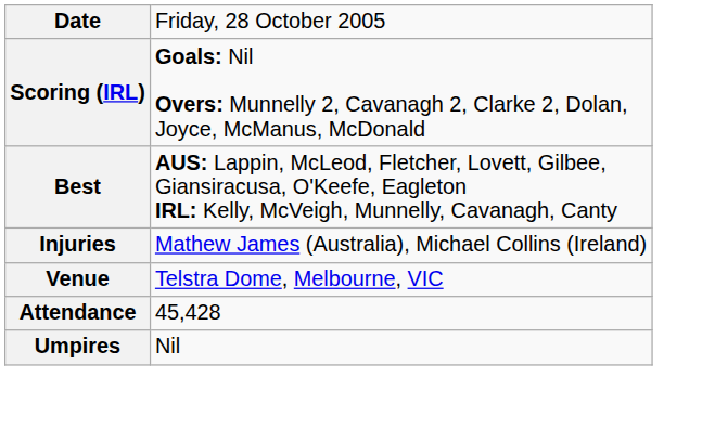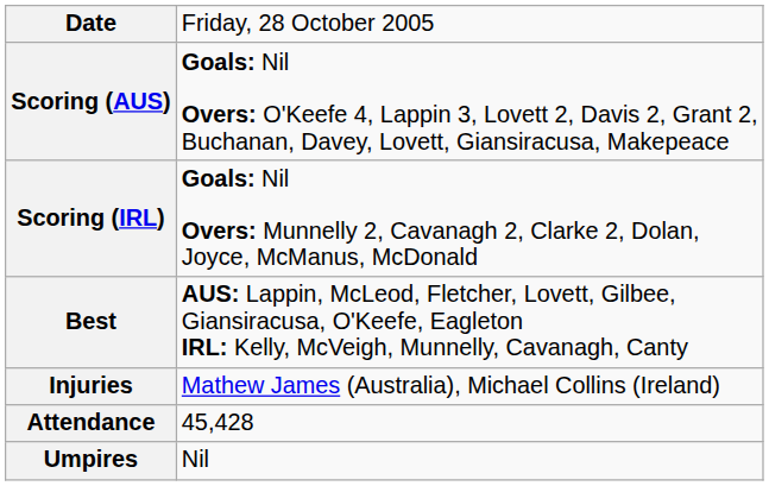 <table class="wikitable">
 <tr>
 <th>Date</th>
 <td>Friday, 28 October 2005</td>
+</tr>
+<tr>
+<th>Scoring (<a href='#'>AUS</a>)</th>
+<td><strong>Goals:</strong> Nil<br><br><strong>Overs:</strong> O'Keefe 4, Lappin 3, Lovett 2, Davis 2, Grant 2,<br> Buchanan, Davey, Lovett, Giansiracusa, Makepeace</td>
 </tr>
 <tr>
 <th>Scoring (<a href='#'>IRL</a>)</th>
 <td><strong>Goals:</strong> Nil<br><br><strong>Overs:</strong> Munnelly 2, Cavanagh 2, Clarke 2, Dolan,<br> Joyce, McManus, McDonald</td>
 </tr>
 <tr>
 <th>Best</th>
 <td><strong>AUS:</strong> Lappin, McLeod, Fletcher, Lovett, Gilbee,<br> Giansiracusa, O'Keefe, Eagleton<br><strong>IRL:</strong> Kelly, McVeigh, Munnelly, Cavanagh, Canty</td>
 </tr>
 <tr>
 <th>Injuries</th>
 <td><a href='#'>Mathew James</a> (Australia), Michael Collins (Ireland)</td>
 </tr>
 <tr>
-<th>Venue</th>
-<td><a href='#'>Telstra Dome</a>, <a href='#'>Melbourne</a>, <a href='#'>VIC</a></td>
-</tr>
-<tr>
 <th>Attendance</th>
 <td>45,428</td>
 </tr>
 <tr>
 <th>Umpires</th>
 <td>Nil</td>
 </tr>
 </table>
